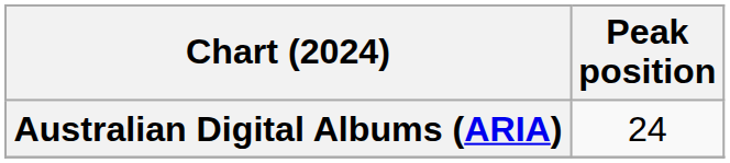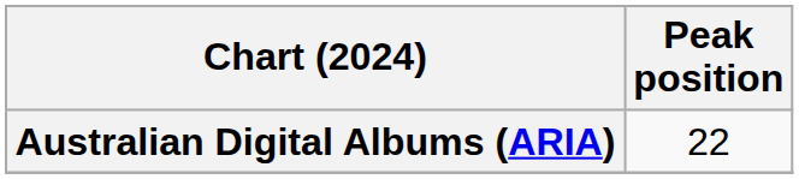 <table class="wikitable sortable plainrowheaders" style="text-align:center;">
 <tr>
 <th scope="col">Chart (2024)</th>
 <th scope="col">Peak<br>position</th>
 </tr>
 <tr>
 <th scope="row">Australian Digital Albums (<a href='#'>ARIA</a>)</th>
-<td>24</td>
+<td>22</td>
 </tr>
 <tr>
 </tr>
 <tr>
 </tr>
 <tr>
 </tr>
 <tr>
 </tr>
 <tr>
 </tr>
 <tr>
 </tr>
 </table>
